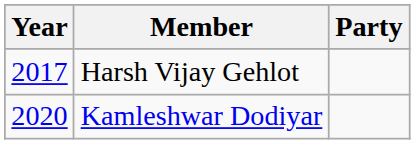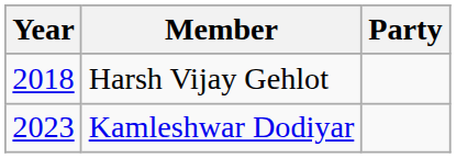 <table class="wikitable sortable">
 <tr>
 <th>Year</th>
 <th>Member</th>
 <th colspan=2>Party</th>
 </tr>
 <tr>
-<td><a href='#'>2017</a></td>
+<td><a href='#'>2018</a></td>
 <td>Harsh Vijay Gehlot</td>
 <td></td>
 </tr>
 <tr>
-<td><a href='#'>2020</a></td>
+<td><a href='#'>2023</a></td>
 <td><a href='#'>Kamleshwar Dodiyar</a></td>
 <td></td>
 </tr>
 </table>
